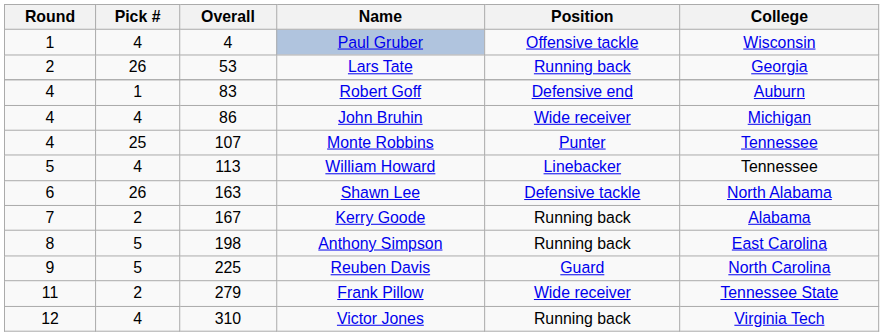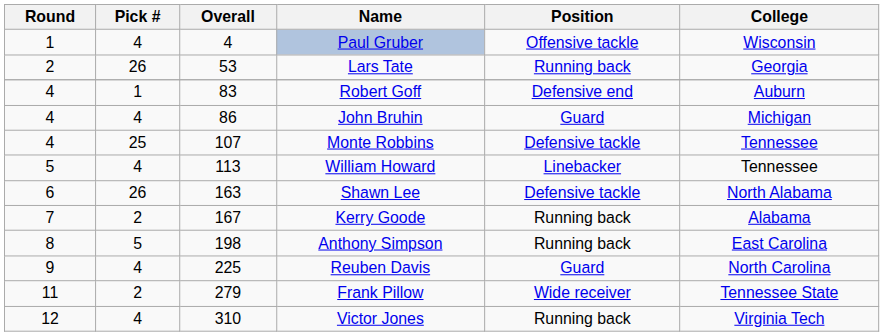 <table class="wikitable sortable sortable" style="width: 100%; text-align:center">
 <tr>
 <th>Round</th>
 <th>Pick #</th>
 <th>Overall</th>
 <th>Name</th>
 <th>Position</th>
 <th>College</th>
 </tr>
 <tr>
 <td>1</td>
 <td>4</td>
 <td>4</td>
 <td bgcolor=lightsteelblue><a href='#'>Paul Gruber</a></td>
 <td><a href='#'>Offensive tackle</a></td>
 <td><a href='#'>Wisconsin</a></td>
 </tr>
 <tr>
 <td>2</td>
 <td>26</td>
 <td>53</td>
 <td><a href='#'>Lars Tate</a></td>
 <td><a href='#'>Running back</a></td>
 <td><a href='#'>Georgia</a></td>
 </tr>
 <tr>
 </tr>
 <tr 3 || 3 || 56 || >
 </tr>
 <tr>
 <td>4</td>
 <td>1</td>
 <td>83</td>
 <td><a href='#'>Robert Goff</a></td>
 <td><a href='#'>Defensive end</a></td>
 <td><a href='#'>Auburn</a></td>
 </tr>
 <tr>
 <td>4</td>
 <td>4</td>
 <td>86</td>
 <td><a href='#'>John Bruhin</a></td>
-<td><a href='#'>Wide receiver</a></td>
+<td><a href='#'>Guard</a></td>
 <td><a href='#'>Michigan</a></td>
 </tr>
 <tr>
 <td>4</td>
 <td>25</td>
 <td>107</td>
 <td><a href='#'>Monte Robbins</a></td>
-<td><a href='#'>Punter</a></td>
+<td><a href='#'>Defensive tackle</a></td>
 <td><a href='#'>Tennessee</a></td>
 </tr>
 <tr>
 <td>5</td>
 <td>4</td>
 <td>113</td>
 <td><a href='#'>William Howard</a></td>
 <td><a href='#'>Linebacker</a></td>
 <td>Tennessee</td>
 </tr>
 <tr>
 <td>6</td>
 <td>26</td>
 <td>163</td>
 <td><a href='#'>Shawn Lee</a></td>
 <td><a href='#'>Defensive tackle</a></td>
 <td><a href='#'>North Alabama</a></td>
 </tr>
 <tr>
 <td>7</td>
 <td>2</td>
 <td>167</td>
 <td><a href='#'>Kerry Goode</a></td>
 <td>Running back</td>
 <td><a href='#'>Alabama</a></td>
 </tr>
 <tr>
 <td>8</td>
 <td>5</td>
 <td>198</td>
 <td><a href='#'>Anthony Simpson</a></td>
 <td>Running back</td>
 <td><a href='#'>East Carolina</a></td>
 </tr>
 <tr>
 <td>9</td>
-<td>5</td>
+<td>4</td>
 <td>225</td>
 <td><a href='#'>Reuben Davis</a></td>
 <td><a href='#'>Guard</a></td>
 <td><a href='#'>North Carolina</a></td>
 </tr>
 <tr>
 <td>11</td>
 <td>2</td>
 <td>279</td>
 <td><a href='#'>Frank Pillow</a></td>
 <td><a href='#'>Wide receiver</a></td>
 <td><a href='#'>Tennessee State</a></td>
 </tr>
 <tr>
 <td>12</td>
 <td>4</td>
 <td>310</td>
 <td><a href='#'>Victor Jones</a></td>
 <td>Running back</td>
 <td><a href='#'>Virginia Tech</a></td>
 </tr>
 </table>
